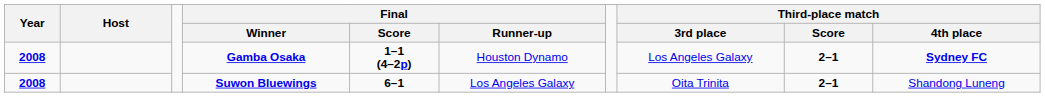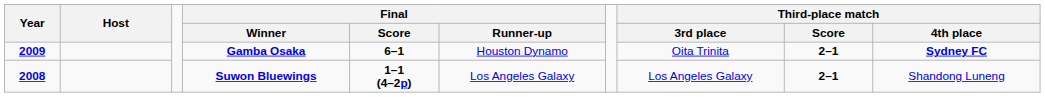 <table class="wikitable" style="font-size:90%; width: 100%; text-align: center;">
 <tr>
 <th rowspan=2 width=5%>Year</th>
 <th rowspan=2 width=10%>Host</th>
 <td width=1% rowspan=4></td>
 <th colspan=3>Final</th>
 <td width=1% rowspan=4></td>
 <th colspan=3>Third-place match</th>
 </tr>
 <tr>
 <th width=15%>Winner</th>
 <th width=8%>Score</th>
 <th width=15%>Runner-up</th>
 <th width=15%>3rd place</th>
 <th width=8%>Score</th>
 <th width=15%>4th place</th>
 </tr>
 <tr>
-<td><strong><a href='#'>2008</a></strong></td>
+<td><strong><a href='#'>2009</a></strong></td>
 <td></td>
 <td> <strong><a href='#'>Gamba Osaka</a></strong></td>
-<td><strong>1–1<br>(4–2<a href='#'>p</a>)</strong></td>
+<td><strong>6–1</strong></td>
 <td> <a href='#'>Houston Dynamo</a></td>
-<td> <a href='#'>Los Angeles Galaxy</a></td>
+<td> <a href='#'>Oita Trinita</a></td>
 <td><strong>2–1</strong></td>
 <td><strong> <a href='#'>Sydney FC</a></strong></td>
 </tr>
 <tr>
 <td><strong><a href='#'>2008</a></strong></td>
 <td></td>
 <td> <strong><a href='#'>Suwon Bluewings</a></strong></td>
-<td><strong>6–1</strong></td>
+<td><strong>1–1<br>(4–2<a href='#'>p</a>)</strong></td>
 <td> <a href='#'>Los Angeles Galaxy</a></td>
-<td> <a href='#'>Oita Trinita</a></td>
+<td> <a href='#'>Los Angeles Galaxy</a></td>
 <td><strong>2–1</strong></td>
 <td> <a href='#'>Shandong Luneng</a></td>
 </tr>
 </table>
